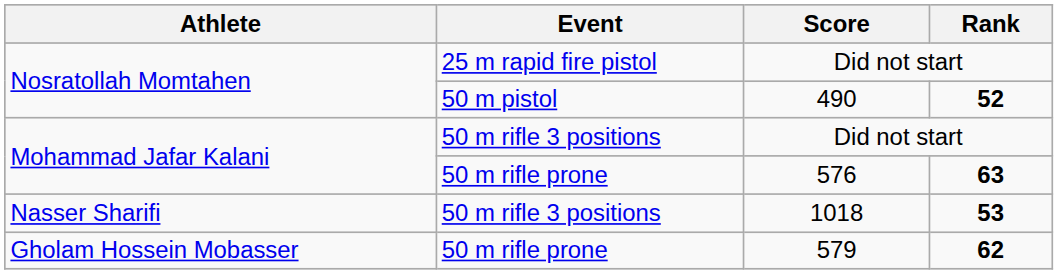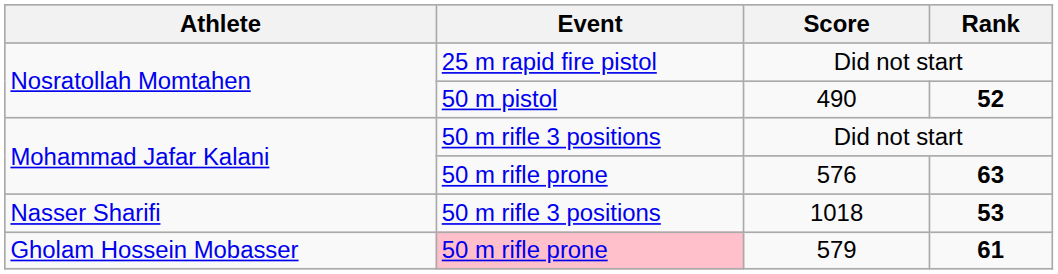 <table class="wikitable" width="50%" style="text-align:center; font-size:90%">
 <tr>
 <th width="35%">Athlete</th>
 <th width="25%">Event</th>
 <th width="15%">Score</th>
 <th width="10%">Rank</th>
 </tr>
 <tr>
 <td rowspan=2 align="left"><a href='#'>Nosratollah Momtahen</a></td>
 <td align="left"><a href='#'>25 m rapid fire pistol</a></td>
 <td colspan=2>Did not start</td>
 </tr>
 <tr>
 <td align="left"><a href='#'>50 m pistol</a></td>
 <td>490</td>
 <td><strong>52</strong></td>
 </tr>
 <tr>
 <td rowspan=2 align="left"><a href='#'>Mohammad Jafar Kalani</a></td>
 <td align="left"><a href='#'>50 m rifle 3 positions</a></td>
 <td colspan=2>Did not start</td>
 </tr>
 <tr>
 <td align="left"><a href='#'>50 m rifle prone</a></td>
 <td>576</td>
 <td><strong>63</strong></td>
 </tr>
 <tr>
 <td align="left"><a href='#'>Nasser Sharifi</a></td>
 <td align="left"><a href='#'>50 m rifle 3 positions</a></td>
 <td>1018</td>
 <td><strong>53</strong></td>
 </tr>
 <tr>
 <td align="left"><a href='#'>Gholam Hossein Mobasser</a></td>
-<td align="left"><a href='#'>50 m rifle prone</a></td>
+<td align="left" style="background: pink;"><a href='#'>50 m rifle prone</a></td>
 <td>579</td>
-<td><strong>62</strong></td>
+<td><strong>61</strong></td>
 </tr>
 </table>
